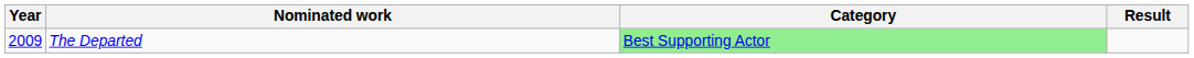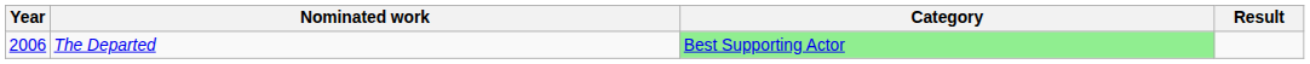 <table class=wikitable>
 <tr>
 <th scope="col" style="width:1em;">Year</th>
 <th scope="col" style="width:39em;">Nominated work</th>
 <th scope="col" style="width:33em;">Category</th>
 <th scope="col" style="width:5em;">Result</th>
 </tr>
 <tr>
-<td><a href='#'>2009</a></td>
+<td><a href='#'>2006</a></td>
 <td><em><a href='#'>The Departed</a></em></td>
 <td style="background: lightgreen;"><a href='#'>Best Supporting Actor</a></td>
 <td></td>
 </tr>
 </table>
